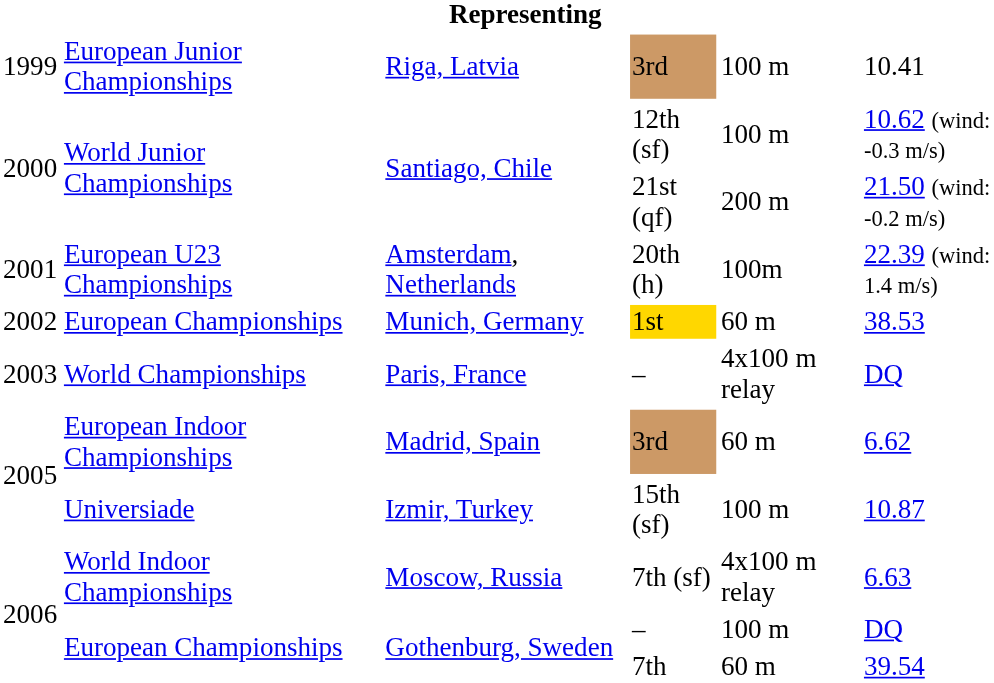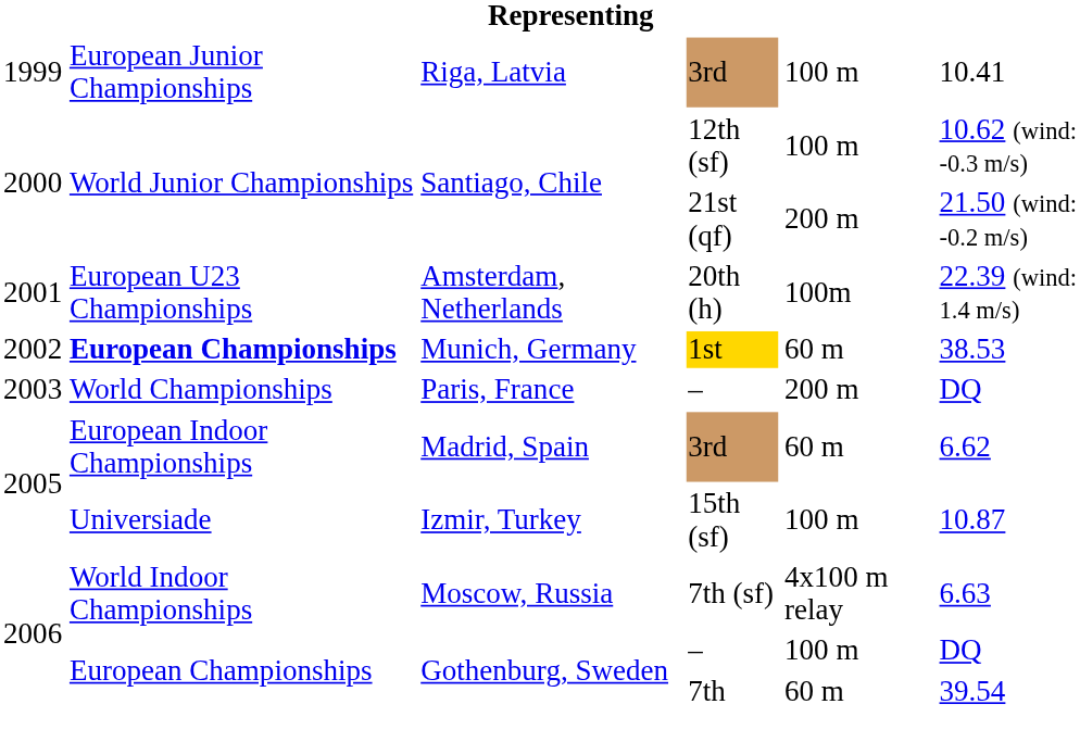 <table>
 <tr>
 <th colspan="6">Representing </th>
 </tr>
 <tr>
 <td>1999</td>
 <td><a href='#'>European Junior Championships</a></td>
 <td><a href='#'>Riga, Latvia</a></td>
 <td bgcolor=cc9966>3rd</td>
 <td>100 m</td>
 <td>10.41</td>
 </tr>
 <tr>
 <td rowspan=2>2000</td>
 <td rowspan=2><a href='#'>World Junior Championships</a></td>
 <td rowspan=2><a href='#'>Santiago, Chile</a></td>
 <td>12th (sf)</td>
 <td>100 m</td>
 <td><a href='#'>10.62</a> <small>(wind: -0.3 m/s)</small></td>
 </tr>
 <tr>
 <td>21st (qf)</td>
 <td>200 m</td>
 <td><a href='#'>21.50</a> <small>(wind: -0.2 m/s)</small></td>
 </tr>
 <tr>
 <td>2001</td>
 <td><a href='#'>European U23 Championships</a></td>
 <td><a href='#'>Amsterdam</a>, <a href='#'>Netherlands</a></td>
 <td>20th (h)</td>
 <td>100m</td>
 <td><a href='#'>22.39</a> <small>(wind: 1.4 m/s)</small></td>
 </tr>
 <tr>
 <td>2002</td>
-<td><a href='#'>European Championships</a></td>
+<td><strong><a href='#'>European Championships</a></strong></td>
 <td><a href='#'>Munich, Germany</a></td>
 <td bgcolor=gold>1st</td>
 <td>60 m</td>
 <td><a href='#'>38.53</a></td>
 </tr>
 <tr>
 <td>2003</td>
 <td><a href='#'>World Championships</a></td>
 <td><a href='#'>Paris, France</a></td>
 <td>–</td>
-<td>4x100 m relay</td>
+<td>200 m</td>
 <td><a href='#'>DQ</a></td>
 </tr>
 <tr>
 <td rowspan=2>2005</td>
 <td><a href='#'>European Indoor Championships</a></td>
 <td><a href='#'>Madrid, Spain</a></td>
 <td bgcolor=cc9966>3rd</td>
 <td>60 m</td>
 <td><a href='#'>6.62</a></td>
 </tr>
 <tr>
 <td><a href='#'>Universiade</a></td>
 <td><a href='#'>Izmir, Turkey</a></td>
 <td>15th (sf)</td>
 <td>100 m</td>
 <td><a href='#'>10.87</a></td>
 </tr>
 <tr>
 <td rowspan=3>2006</td>
 <td><a href='#'>World Indoor Championships</a></td>
 <td><a href='#'>Moscow, Russia</a></td>
 <td>7th (sf)</td>
 <td>4x100 m relay</td>
 <td><a href='#'>6.63</a></td>
 </tr>
 <tr>
 <td rowspan=2><a href='#'>European Championships</a></td>
 <td rowspan=2><a href='#'>Gothenburg, Sweden</a></td>
 <td>–</td>
 <td>100 m</td>
 <td><a href='#'>DQ</a></td>
 </tr>
 <tr>
 <td>7th</td>
 <td>60 m</td>
 <td><a href='#'>39.54</a></td>
 </tr>
 </table>
